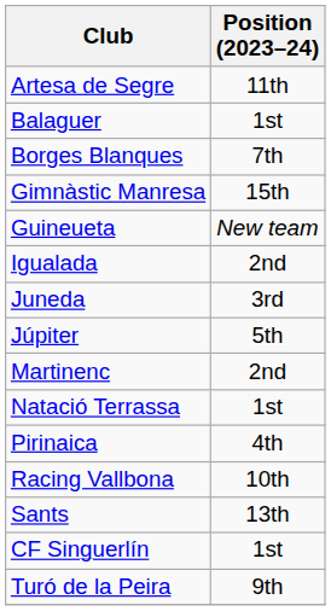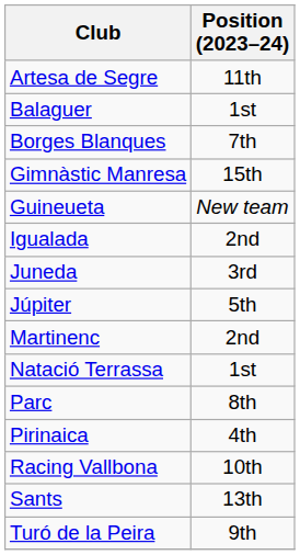 <table class="wikitable sortable" style="text-align:center">
 <tr>
 <th>Club</th>
 <th>Position<br>(2023–24)</th>
 </tr>
 <tr>
 <td align="left"><a href='#'>Artesa de Segre</a></td>
 <td>11th</td>
 </tr>
 <tr>
 <td align="left"><a href='#'>Balaguer</a></td>
 <td>1st </td>
 </tr>
 <tr>
 <td align="left"><a href='#'>Borges Blanques</a></td>
 <td>7th</td>
 </tr>
 <tr>
 <td align="left"><a href='#'>Gimnàstic Manresa</a></td>
 <td>15th </td>
 </tr>
 <tr>
 <td align="left"><a href='#'>Guineueta</a></td>
 <td><em>New team</em></td>
 </tr>
 <tr>
 <td align="left"><a href='#'>Igualada</a></td>
 <td>2nd </td>
 </tr>
 <tr>
 <td align="left"><a href='#'>Juneda</a></td>
 <td>3rd </td>
 </tr>
 <tr>
 <td align="left"><a href='#'>Júpiter</a></td>
 <td>5th</td>
 </tr>
 <tr>
 <td align="left"><a href='#'>Martinenc</a></td>
 <td>2nd</td>
 </tr>
 <tr>
 <td align="left"><a href='#'>Natació Terrassa</a></td>
 <td>1st </td>
 </tr>
 <tr>
+<td align="left"><a href='#'>Parc</a></td>
+<td>8th </td>
+</tr>
+<tr>
 <td align="left"><a href='#'>Pirinaica</a></td>
 <td>4th</td>
 </tr>
 <tr>
 <td align="left"><a href='#'>Racing Vallbona</a></td>
 <td>10th</td>
 </tr>
 <tr>
 <td align="left"><a href='#'>Sants</a></td>
 <td>13th </td>
 </tr>
 <tr>
-<td align="left"><a href='#'>CF Singuerlín</a></td>
-<td>1st </td>
-</tr>
-<tr>
 <td align="left"><a href='#'>Turó de la Peira</a></td>
 <td>9th</td>
 </tr>
 <tr>
 </tr>
 </table>
